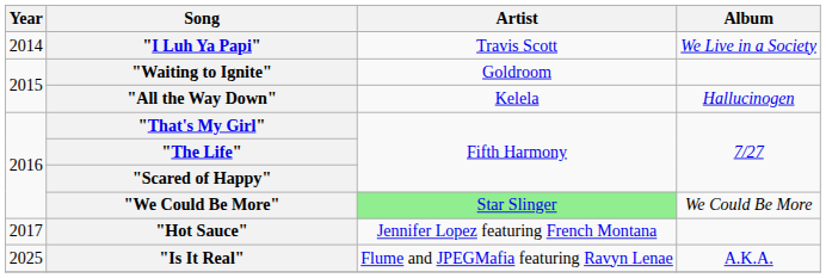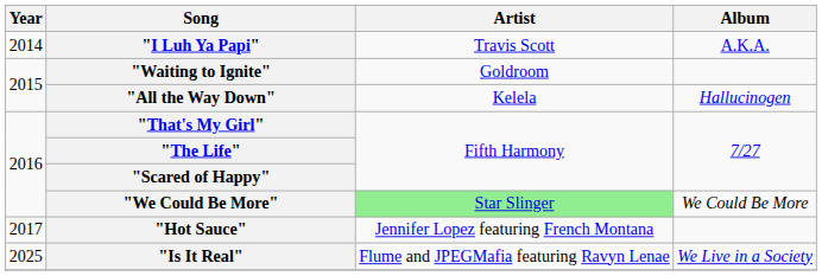 <table class="wikitable plainrowheaders" style="text-align:center;">
 <tr>
 <th>Year</th>
 <th style="width:18em;">Song</th>
 <th>Artist</th>
 <th>Album</th>
 </tr>
 <tr>
 <td rowspan="1">2014</td>
 <th scope="row">"<a href='#'>I Luh Ya Papi</a>"</th>
 <td><a href='#'>Travis Scott</a></td>
-<td><em><a href='#'>We Live in a Society</a></em></td>
+<td><a href='#'>A.K.A.</a></td>
 </tr>
 <tr>
 <td rowspan="2">2015</td>
 <th scope="row">"Waiting to Ignite"</th>
 <td><a href='#'>Goldroom</a></td>
 <td></td>
 </tr>
 <tr>
 <th scope="row">"All the Way Down"</th>
 <td><a href='#'>Kelela</a></td>
 <td><em><a href='#'>Hallucinogen</a></em></td>
 </tr>
 <tr>
 <td rowspan="4">2016</td>
 <th scope="row">"<a href='#'>That's My Girl</a>"</th>
 <td rowspan="3"><a href='#'>Fifth Harmony</a></td>
 <td rowspan="3"><em><a href='#'>7/27</a></em></td>
 </tr>
 <tr>
 <th scope="row">"<a href='#'>The Life</a>"</th>
 </tr>
 <tr>
 <th scope="row">"Scared of Happy"</th>
 </tr>
 <tr>
 <th scope="row">"We Could Be More"</th>
 <td style="background: lightgreen;"><a href='#'>Star Slinger</a></td>
 <td><em>We Could Be More</em></td>
 </tr>
 <tr>
 <td rowspan="1">2017</td>
 <th scope="row">"Hot Sauce"</th>
 <td><a href='#'>Jennifer Lopez</a> featuring <a href='#'>French Montana</a></td>
 <td></td>
 </tr>
 <tr>
 <td rowspan="1">2025</td>
 <th scope="row">"Is It Real"</th>
 <td><a href='#'>Flume</a> and <a href='#'>JPEGMafia</a> featuring <a href='#'>Ravyn Lenae</a></td>
-<td><a href='#'>A.K.A.</a></td>
+<td><em><a href='#'>We Live in a Society</a></em></td>
 </tr>
 <tr>
 </tr>
 </table>
